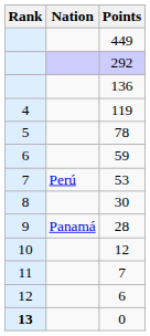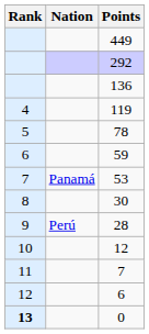 <table class="wikitable sortable" style="text-align:center">
 <tr>
 <th>Rank</th>
 <th>Nation</th>
 <th>Points</th>
 </tr>
 <tr>
 <td bgcolor = DDEEFF></td>
 <td align=left></td>
 <td>449</td>
 </tr>
 <tr style="background-color:#ccccff">
 <td bgcolor = DDEEFF></td>
 <td align=left></td>
 <td>292</td>
 </tr>
 <tr>
 <td bgcolor = DDEEFF></td>
 <td align=left></td>
 <td>136</td>
 </tr>
 <tr>
 <td bgcolor = DDEEFF>4</td>
 <td align=left></td>
 <td>119</td>
 </tr>
 <tr>
 <td bgcolor = DDEEFF>5</td>
 <td align=left></td>
 <td>78</td>
 </tr>
 <tr>
 <td bgcolor = DDEEFF>6</td>
 <td align=left></td>
 <td>59</td>
 </tr>
 <tr>
 <td bgcolor = DDEEFF>7</td>
-<td align=left> <a href='#'>Perú</a></td>
+<td align=left> <a href='#'>Panamá</a></td>
 <td>53</td>
 </tr>
 <tr>
 <td bgcolor = DDEEFF>8</td>
 <td align=left></td>
 <td>30</td>
 </tr>
 <tr>
 <td bgcolor = DDEEFF>9</td>
-<td align=left> <a href='#'>Panamá</a></td>
+<td align=left> <a href='#'>Perú</a></td>
 <td>28</td>
 </tr>
 <tr>
 <td bgcolor = DDEEFF>10</td>
 <td align=left></td>
 <td>12</td>
 </tr>
 <tr>
 <td bgcolor = DDEEFF>11</td>
 <td align=left></td>
 <td>7</td>
 </tr>
 <tr>
 <td bgcolor = DDEEFF>12</td>
 <td align=left></td>
 <td>6</td>
 </tr>
 <tr>
 <td bgcolor = DDEEFF><strong>13</strong></td>
 <td align=left></td>
 <td>0</td>
 </tr>
 </table>
